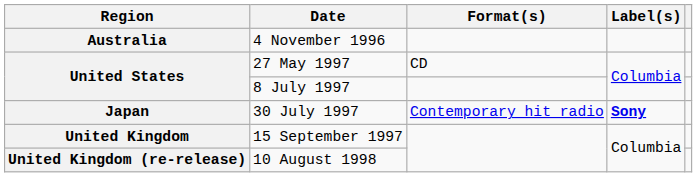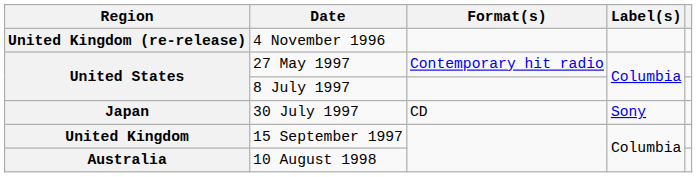 <table class="wikitable plainrowheaders">
 <tr>
 <th scope="col">Region</th>
 <th scope="col">Date</th>
 <th scope="col">Format(s)</th>
 <th scope="col">Label(s)</th>
 <th scope="col"></th>
 </tr>
 <tr>
-<th scope="row">Australia</th>
+<th scope="row">United Kingdom (re-release)</th>
 <td>4 November 1996</td>
 <td></td>
 <td></td>
 <td align="center"></td>
 </tr>
 <tr>
 <th scope="row" rowspan="2">United States</th>
 <td>27 May 1997</td>
-<td>CD</td>
+<td><a href='#'>Contemporary hit radio</a></td>
 <td rowspan="2"><a href='#'>Columbia</a></td>
 <td align="center"></td>
 </tr>
 <tr>
 <td>8 July 1997</td>
 <td></td>
 <td align="center"></td>
 </tr>
 <tr>
 <th scope="row">Japan</th>
 <td>30 July 1997</td>
-<td><a href='#'>Contemporary hit radio</a></td>
-<td><strong><a href='#'>Sony</a></strong></td>
+<td>CD</td>
+<td><a href='#'>Sony</a></td>
 <td align="center"></td>
 </tr>
 <tr>
 <th scope="row">United Kingdom</th>
 <td>15 September 1997</td>
 <td rowspan="2"></td>
 <td rowspan="2">Columbia</td>
 <td align="center"></td>
 </tr>
 <tr>
-<th scope="row">United Kingdom (re-release)</th>
+<th scope="row">Australia</th>
 <td>10 August 1998</td>
 <td align="center"></td>
 </tr>
 </table>
